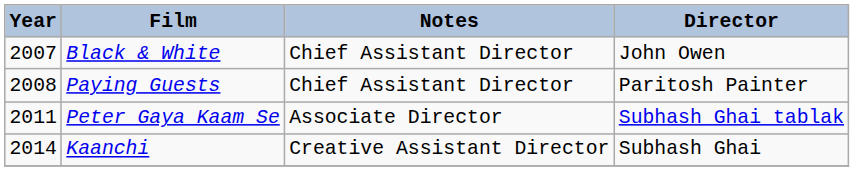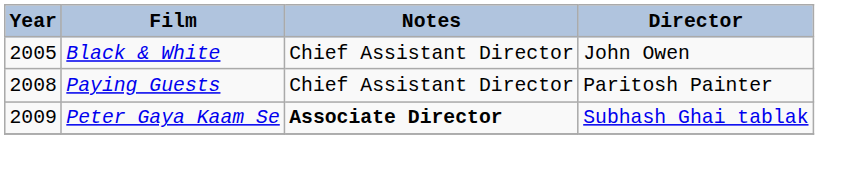 <table class="wikitable sortable" background: #f9f9f9;>
 <tr align="center">
 <th style="background:#B0C4DE;">Year</th>
 <th style="background:#B0C4DE;">Film</th>
 <th style="background:#B0C4DE;">Notes</th>
 <th style="background:#B0C4DE;">Director</th>
 </tr>
 <tr>
-<td>2007</td>
+<td>2005</td>
 <td><em><a href='#'>Black & White</a></em></td>
 <td>Chief Assistant Director</td>
 <td>John Owen</td>
 </tr>
 <tr>
 <td>2008</td>
 <td><em><a href='#'>Paying Guests</a></em></td>
 <td>Chief Assistant Director</td>
 <td>Paritosh Painter</td>
 </tr>
 <tr>
-<td>2011</td>
+<td>2009</td>
 <td><em><a href='#'>Peter Gaya Kaam Se</a></em></td>
-<td>Associate Director</td>
+<td><strong>Associate Director</strong></td>
 <td><a href='#'>Subhash Ghai tablak</a></td>
-</tr>
-<tr>
-<td>2014</td>
-<td><em><a href='#'>Kaanchi</a></em></td>
-<td>Creative Assistant Director</td>
-<td>Subhash Ghai</td>
 </tr>
 <tr>
 </tr>
 </table>
